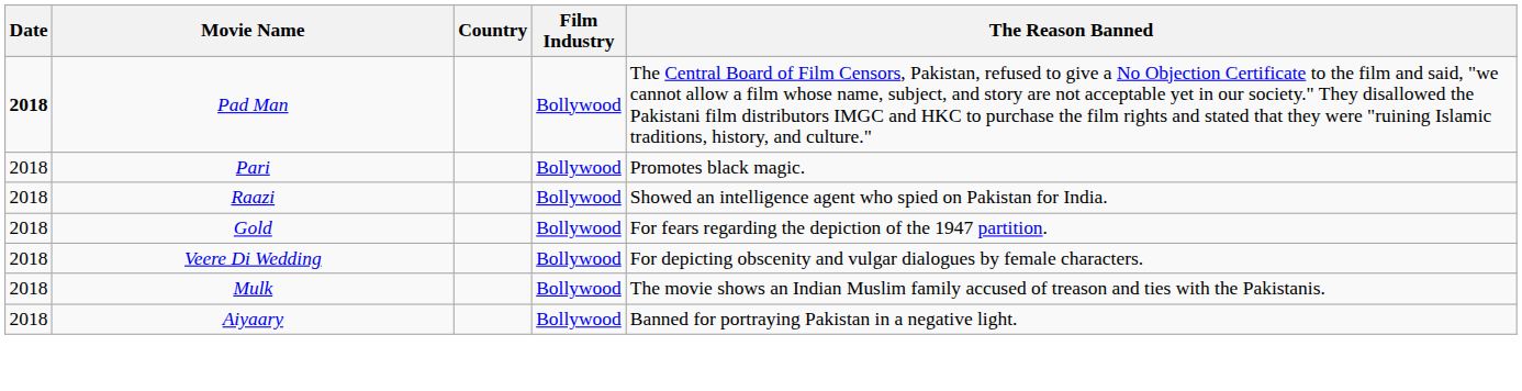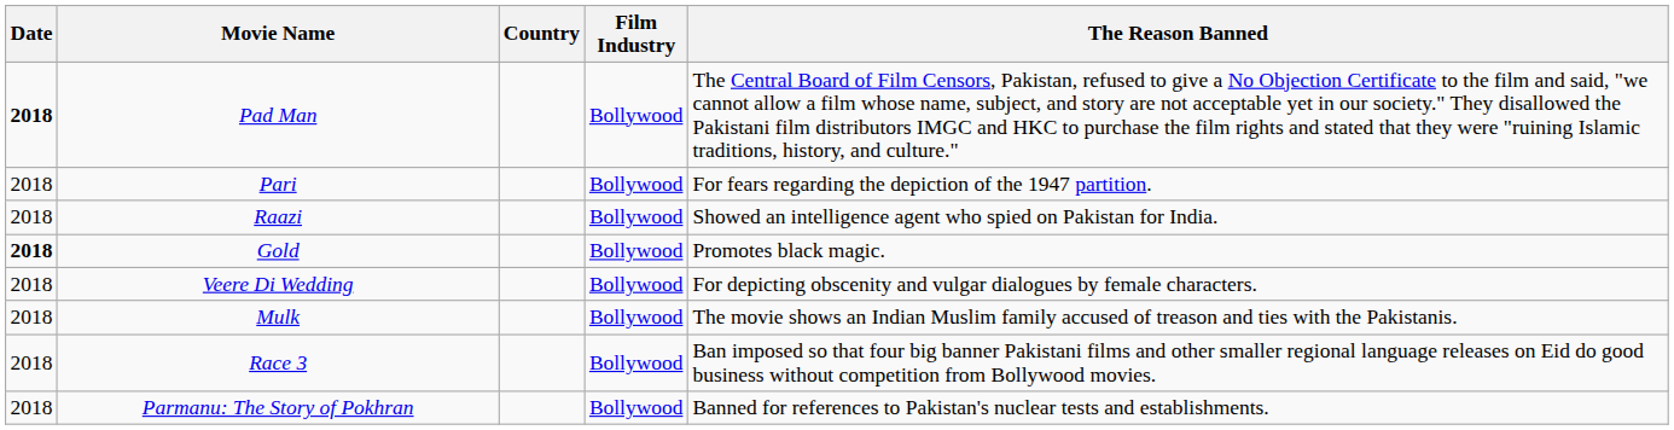 <table class="wikitable sortable" style="width:100%;">
 <tr>
 <th style="width:3%;">Date</th>
 <th style="width:27%;">Movie Name</th>
 <th style="width:05%;">Country</th>
 <th style="width:5%;">Film Industry</th>
 <th class="unsortable" style="width:60%;">The Reason Banned</th>
 </tr>
 <tr>
 <td align=center><strong>2018</strong></td>
 <td align=center><em><a href='#'>Pad Man</a></em></td>
 <td align=center></td>
 <td align=center><a href='#'>Bollywood</a></td>
 <td>The <a href='#'>Central Board of Film Censors</a>, Pakistan, refused to give a <a href='#'>No Objection Certificate</a> to the film and said, "we cannot allow a film whose name, subject, and story are not acceptable yet in our society." They disallowed the Pakistani film distributors IMGC and HKC to purchase the film rights and stated that they were "ruining Islamic traditions, history, and culture."</td>
 </tr>
 <tr>
 <td align=center>2018</td>
 <td align=center><em><a href='#'>Pari</a></em></td>
 <td align=center></td>
 <td align=center><a href='#'>Bollywood</a></td>
-<td>Promotes black magic.</td>
+<td>For fears regarding the depiction of the 1947 <a href='#'>partition</a>.</td>
 </tr>
 <tr>
 <td align=center>2018</td>
 <td align=center><em><a href='#'>Raazi</a></em></td>
 <td align=center></td>
 <td align=center><a href='#'>Bollywood</a></td>
 <td align=left>Showed an intelligence agent who spied on Pakistan for India.</td>
 </tr>
 <tr>
-<td align=center>2018</td>
+<td align=center><strong>2018</strong></td>
 <td align=center><em><a href='#'>Gold</a></em></td>
 <td align=center></td>
 <td align=center><a href='#'>Bollywood</a></td>
-<td>For fears regarding the depiction of the 1947 <a href='#'>partition</a>.</td>
+<td>Promotes black magic.</td>
 </tr>
 <tr>
 <td align=center>2018</td>
 <td align=center><em><a href='#'>Veere Di Wedding</a></em></td>
 <td align=center></td>
 <td align=center><a href='#'>Bollywood</a></td>
 <td align=left>For depicting obscenity and vulgar dialogues by female characters.</td>
 </tr>
 <tr>
 <td align=center>2018</td>
 <td align=center><em><a href='#'>Mulk</a></em></td>
 <td align=center></td>
 <td align=center><a href='#'>Bollywood</a></td>
 <td align=left>The movie shows an Indian Muslim family accused of treason and ties with the Pakistanis.</td>
 </tr>
 <tr>
 <td align=center>2018</td>
-<td align=center><em><a href='#'>Aiyaary</a></em></td>
+<td align=center><em><a href='#'>Race 3</a></em></td>
 <td align=center></td>
 <td align=center><a href='#'>Bollywood</a></td>
-<td align=left>Banned for portraying Pakistan in a negative light.</td>
+<td align=left>Ban imposed so that four big banner Pakistani films and other smaller regional language releases on Eid do good business without competition from Bollywood movies.</td>
+</tr>
+<tr>
+<td align=center>2018</td>
+<td align=center><em><a href='#'>Parmanu: The Story of Pokhran</a></em></td>
+<td align=center></td>
+<td align=center><a href='#'>Bollywood</a></td>
+<td align=left>Banned for references to Pakistan's nuclear tests and establishments.</td>
 </tr>
 </table>
